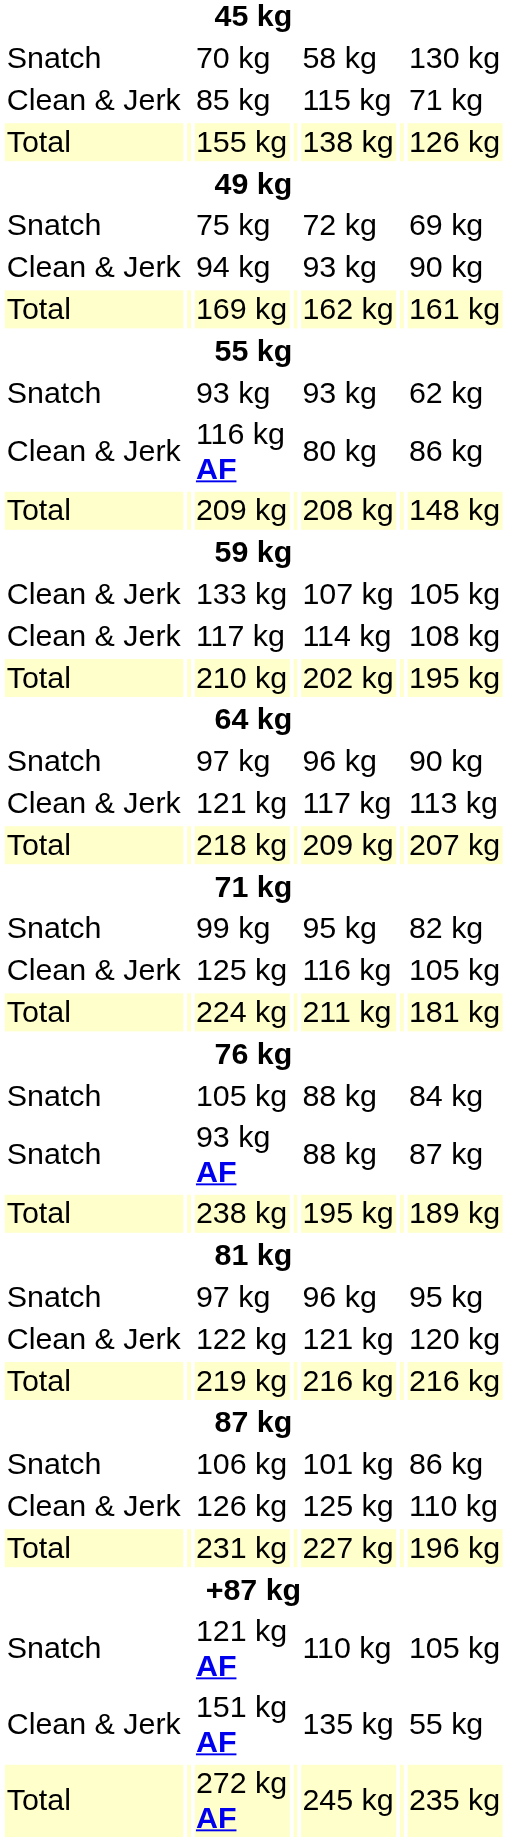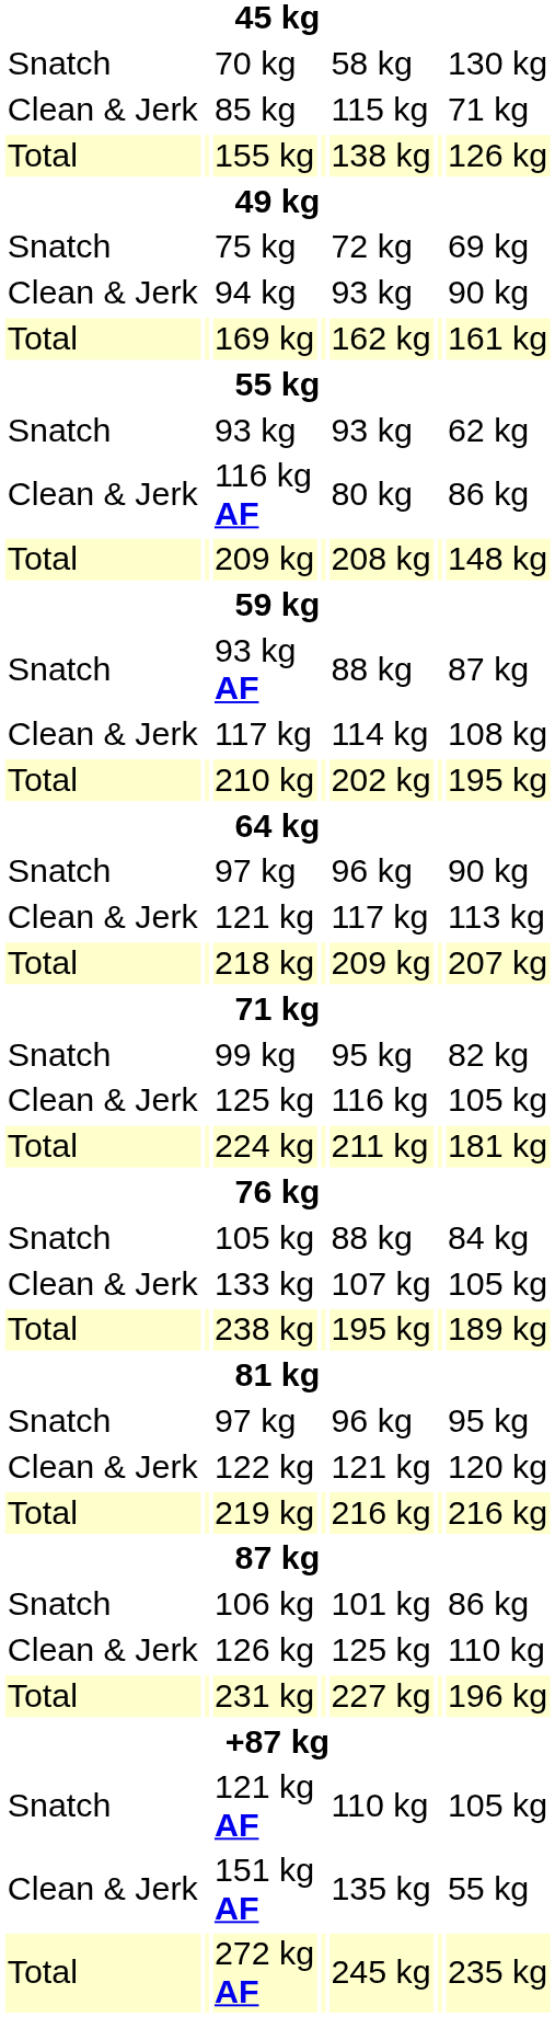 <table>
 <tr>
 <th colspan=7>45 kg</th>
 </tr>
 <tr>
 <td>Snatch</td>
 <td></td>
 <td>70 kg</td>
 <td></td>
 <td>58 kg</td>
 <td></td>
 <td>130 kg</td>
 </tr>
 <tr>
 <td>Clean & Jerk</td>
 <td></td>
 <td>85 kg</td>
 <td></td>
 <td>115 kg</td>
 <td></td>
 <td>71 kg</td>
 </tr>
 <tr bgcolor=ffffcc>
 <td>Total</td>
 <td></td>
 <td>155 kg</td>
 <td></td>
 <td>138 kg</td>
 <td></td>
 <td>126 kg</td>
 </tr>
 <tr>
 <th colspan=7>49 kg</th>
 </tr>
 <tr>
 <td>Snatch</td>
 <td></td>
 <td>75 kg</td>
 <td></td>
 <td>72 kg</td>
 <td></td>
 <td>69 kg</td>
 </tr>
 <tr>
 <td>Clean & Jerk</td>
 <td></td>
 <td>94 kg</td>
 <td></td>
 <td>93 kg</td>
 <td></td>
 <td>90 kg</td>
 </tr>
 <tr bgcolor=ffffcc>
 <td>Total</td>
 <td></td>
 <td>169 kg</td>
 <td></td>
 <td>162 kg</td>
 <td></td>
 <td>161 kg</td>
 </tr>
 <tr>
 <th colspan=7>55 kg</th>
 </tr>
 <tr>
 <td>Snatch</td>
 <td></td>
 <td>93 kg</td>
 <td></td>
 <td>93 kg</td>
 <td></td>
 <td>62 kg</td>
 </tr>
 <tr>
 <td>Clean & Jerk</td>
 <td></td>
 <td>116 kg<br><strong><a href='#'>AF</a></strong></td>
 <td></td>
 <td>80 kg</td>
 <td></td>
 <td>86 kg</td>
 </tr>
 <tr bgcolor=ffffcc>
 <td>Total</td>
 <td></td>
 <td>209 kg</td>
 <td></td>
 <td>208 kg</td>
 <td></td>
 <td>148 kg</td>
 </tr>
 <tr>
 <th colspan=7>59 kg</th>
 </tr>
 <tr>
-<td>Clean & Jerk</td>
-<td><s></s></td>
-<td>133 kg</td>
+<td>Snatch</td>
 <td></td>
-<td>107 kg</td>
+<td>93 kg<br><strong><a href='#'>AF</a></strong></td>
 <td></td>
-<td>105 kg</td>
+<td>88 kg</td>
+<td></td>
+<td>87 kg</td>
 </tr>
 <tr>
 <td>Clean & Jerk</td>
 <td></td>
 <td>117 kg</td>
 <td></td>
 <td>114 kg</td>
 <td></td>
 <td>108 kg</td>
 </tr>
 <tr bgcolor=ffffcc>
 <td>Total</td>
 <td></td>
 <td>210 kg</td>
 <td></td>
 <td>202 kg</td>
 <td></td>
 <td>195 kg</td>
 </tr>
 <tr>
 <th colspan=7>64 kg</th>
 </tr>
 <tr>
 <td>Snatch</td>
 <td></td>
 <td>97 kg</td>
 <td></td>
 <td>96 kg</td>
 <td></td>
 <td>90 kg</td>
 </tr>
 <tr>
 <td>Clean & Jerk</td>
 <td></td>
 <td>121 kg</td>
 <td></td>
 <td>117 kg</td>
 <td></td>
 <td>113 kg</td>
 </tr>
 <tr bgcolor=ffffcc>
 <td>Total</td>
 <td></td>
 <td>218 kg</td>
 <td></td>
 <td>209 kg</td>
 <td></td>
 <td>207 kg</td>
 </tr>
 <tr>
 <th colspan=7>71 kg</th>
 </tr>
 <tr>
 <td>Snatch</td>
 <td></td>
 <td>99 kg</td>
 <td></td>
 <td>95 kg</td>
 <td></td>
 <td>82 kg</td>
 </tr>
 <tr>
 <td>Clean & Jerk</td>
 <td></td>
 <td>125 kg</td>
 <td></td>
 <td>116 kg</td>
 <td></td>
 <td>105 kg</td>
 </tr>
 <tr bgcolor=ffffcc>
 <td>Total</td>
 <td></td>
 <td>224 kg</td>
 <td></td>
 <td>211 kg</td>
 <td></td>
 <td>181 kg</td>
 </tr>
 <tr>
 <th colspan=7>76 kg</th>
 </tr>
 <tr>
 <td>Snatch</td>
 <td><s></s></td>
 <td>105 kg</td>
 <td></td>
 <td>88 kg</td>
 <td></td>
 <td>84 kg</td>
 </tr>
 <tr>
-<td>Snatch</td>
+<td>Clean & Jerk</td>
+<td><s></s></td>
+<td>133 kg</td>
 <td></td>
-<td>93 kg<br><strong><a href='#'>AF</a></strong></td>
+<td>107 kg</td>
 <td></td>
-<td>88 kg</td>
-<td></td>
-<td>87 kg</td>
+<td>105 kg</td>
 </tr>
 <tr bgcolor=ffffcc>
 <td>Total</td>
 <td><s></s></td>
 <td>238 kg</td>
 <td></td>
 <td>195 kg</td>
 <td></td>
 <td>189 kg</td>
 </tr>
 <tr>
 <th colspan=7>81 kg</th>
 </tr>
 <tr>
 <td>Snatch</td>
 <td></td>
 <td>97 kg</td>
 <td></td>
 <td>96 kg</td>
 <td></td>
 <td>95 kg</td>
 </tr>
 <tr>
 <td>Clean & Jerk</td>
 <td></td>
 <td>122 kg</td>
 <td></td>
 <td>121 kg</td>
 <td></td>
 <td>120 kg</td>
 </tr>
 <tr bgcolor=ffffcc>
 <td>Total</td>
 <td></td>
 <td>219 kg</td>
 <td></td>
 <td>216 kg</td>
 <td></td>
 <td>216 kg</td>
 </tr>
 <tr>
 <th colspan=7>87 kg</th>
 </tr>
 <tr>
 <td>Snatch</td>
 <td><s></s></td>
 <td>106 kg</td>
 <td></td>
 <td>101 kg</td>
 <td></td>
 <td>86 kg</td>
 </tr>
 <tr>
 <td>Clean & Jerk</td>
 <td></td>
 <td>126 kg</td>
 <td><s></s></td>
 <td>125 kg</td>
 <td></td>
 <td>110 kg</td>
 </tr>
 <tr bgcolor=ffffcc>
 <td>Total</td>
 <td><s></s></td>
 <td>231 kg</td>
 <td></td>
 <td>227 kg</td>
 <td></td>
 <td>196 kg</td>
 </tr>
 <tr>
 <th colspan=7>+87 kg</th>
 </tr>
 <tr>
 <td>Snatch</td>
 <td></td>
 <td>121 kg<br><strong><a href='#'>AF</a></strong></td>
 <td></td>
 <td>110 kg</td>
 <td></td>
 <td>105 kg</td>
 </tr>
 <tr>
 <td>Clean & Jerk</td>
 <td></td>
 <td>151 kg<br><strong><a href='#'>AF</a></strong></td>
 <td></td>
 <td>135 kg</td>
 <td></td>
 <td>55 kg</td>
 </tr>
 <tr bgcolor=ffffcc>
 <td>Total</td>
 <td></td>
 <td>272 kg<br><strong><a href='#'>AF</a></strong></td>
 <td></td>
 <td>245 kg</td>
 <td></td>
 <td>235 kg</td>
 </tr>
 </table>
